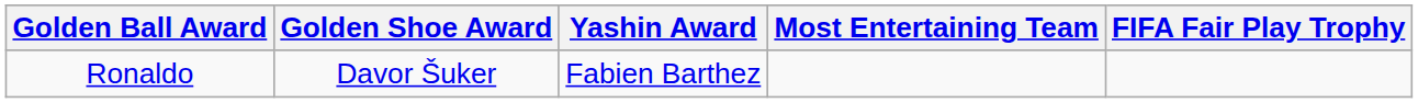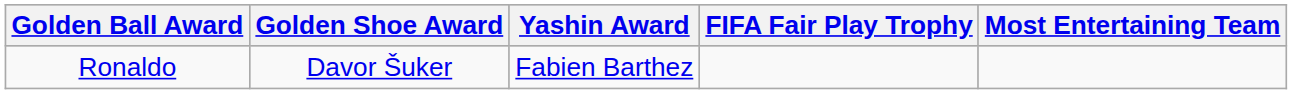 <table class="wikitable" style="margin:0 auto">
 <tr>
 <th><a href='#'>Golden Ball Award</a></th>
 <th><a href='#'>Golden Shoe Award</a></th>
 <th><a href='#'>Yashin Award</a></th>
+<th><a href='#'>FIFA Fair Play Trophy</a></th>
 <th><a href='#'>Most Entertaining Team</a></th>
-<th><a href='#'>FIFA Fair Play Trophy</a></th>
 </tr>
 <tr>
 <td align=center> <a href='#'>Ronaldo</a></td>
 <td align=center> <a href='#'>Davor Šuker</a></td>
 <td align=center> <a href='#'>Fabien Barthez</a></td>
+<td align=center><br></td>
 <td align=center></td>
-<td align=center><br></td>
 </tr>
 </table>
